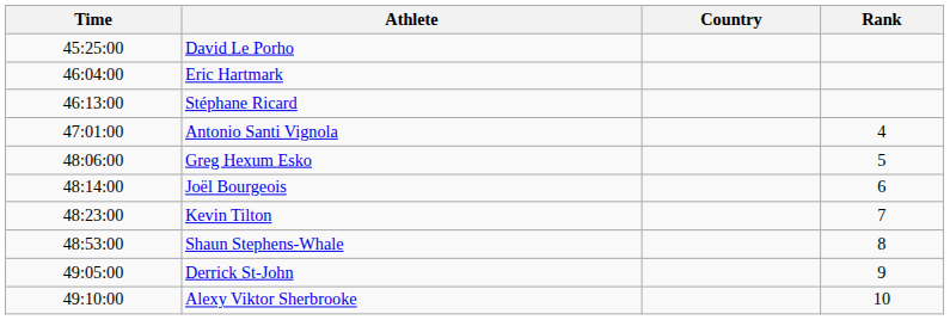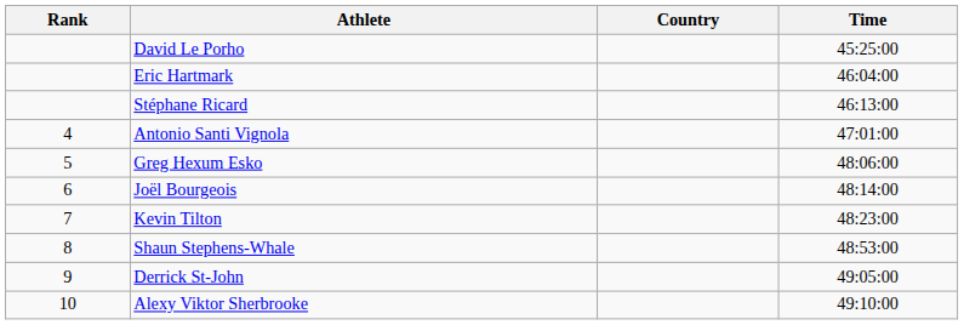 <table class="wikitable" width=40% style="font-size:90%; text-align:center;">
 <tr>
-<th>Time</th>
+<th>Rank</th>
 <th>Athlete</th>
 <th>Country</th>
-<th>Rank</th>
+<th>Time</th>
 </tr>
 <tr>
-<td>45:25:00</td>
+<td></td>
 <td align=left><a href='#'>David Le Porho</a></td>
 <td align=left></td>
-<td></td>
+<td>45:25:00</td>
 </tr>
 <tr>
-<td>46:04:00</td>
+<td></td>
 <td align=left><a href='#'>Eric Hartmark</a></td>
 <td align=left></td>
-<td></td>
+<td>46:04:00</td>
 </tr>
 <tr>
-<td>46:13:00</td>
+<td></td>
 <td align=left><a href='#'>Stéphane Ricard</a></td>
 <td align=left></td>
-<td></td>
+<td>46:13:00</td>
 </tr>
 <tr>
-<td>47:01:00</td>
+<td>4</td>
 <td align=left><a href='#'>Antonio Santi Vignola</a></td>
 <td align=left></td>
-<td>4</td>
+<td>47:01:00</td>
 </tr>
 <tr>
-<td>48:06:00</td>
+<td>5</td>
 <td align=left><a href='#'>Greg Hexum Esko</a></td>
 <td align=left></td>
-<td>5</td>
+<td>48:06:00</td>
 </tr>
 <tr>
-<td>48:14:00</td>
+<td>6</td>
 <td align=left><a href='#'>Joël Bourgeois</a></td>
 <td align=left></td>
-<td>6</td>
+<td>48:14:00</td>
 </tr>
 <tr>
-<td>48:23:00</td>
+<td>7</td>
 <td align=left><a href='#'>Kevin Tilton</a></td>
 <td align=left></td>
-<td>7</td>
+<td>48:23:00</td>
 </tr>
 <tr>
-<td>48:53:00</td>
+<td>8</td>
 <td align=left><a href='#'>Shaun Stephens-Whale</a></td>
 <td align=left></td>
-<td>8</td>
+<td>48:53:00</td>
 </tr>
 <tr>
-<td>49:05:00</td>
+<td>9</td>
 <td align=left><a href='#'>Derrick St-John</a></td>
 <td align=left></td>
-<td>9</td>
+<td>49:05:00</td>
 </tr>
 <tr>
-<td>49:10:00</td>
+<td>10</td>
 <td align=left><a href='#'>Alexy Viktor Sherbrooke</a></td>
 <td align=left></td>
-<td>10</td>
+<td>49:10:00</td>
 </tr>
 </table>
